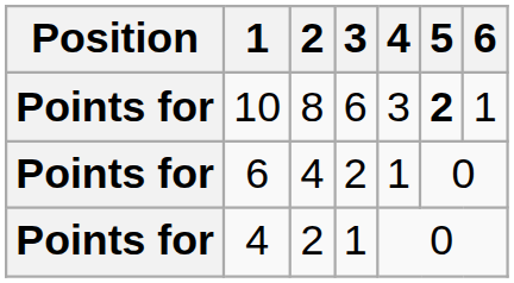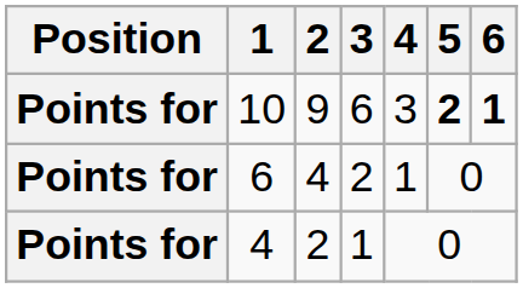 <table class="wikitable floatright" style="text-align: center">
 <tr>
 <th scope="col">Position</th>
 <th scope="col">1</th>
 <th scope="col">2</th>
 <th scope="col">3</th>
 <th scope="col">4</th>
 <th scope="col">5</th>
 <th scope="col">6</th>
 </tr>
 <tr>
 <th scope="row">Points for </th>
 <td>10</td>
-<td>8</td>
+<td>9</td>
 <td>6</td>
 <td>3</td>
 <td><strong>2</strong></td>
-<td>1</td>
+<td><strong>1</strong></td>
 </tr>
 <tr>
 <th scope="row">Points for </th>
 <td>6</td>
 <td>4</td>
 <td>2</td>
 <td>1</td>
 <td colspan=2>0</td>
 </tr>
 <tr>
 <th scope="row">Points for </th>
 <td>4</td>
 <td>2</td>
 <td>1</td>
 <td colspan=3>0</td>
 </tr>
 </table>
